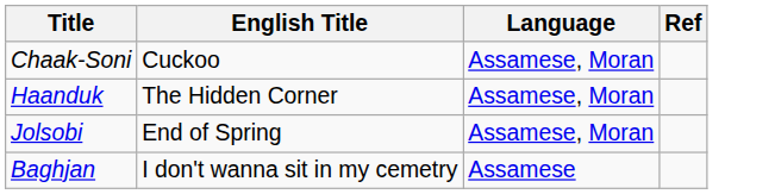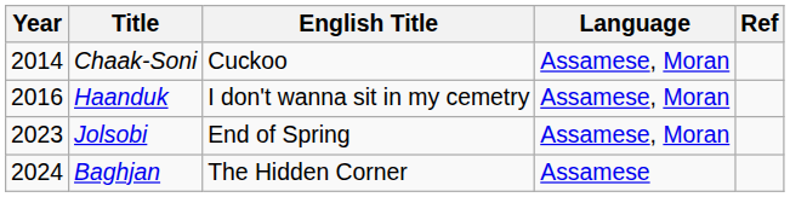 <table class="wikitable">
 <tr>
+<th>Year</th>
 <th>Title</th>
 <th>English Title</th>
 <th>Language</th>
 <th>Ref</th>
 </tr>
 <tr>
+<td>2014</td>
 <td><em>Chaak-Soni</em></td>
 <td>Cuckoo</td>
 <td><a href='#'>Assamese</a>, <a href='#'>Moran</a></td>
 <td></td>
 </tr>
 <tr>
+<td>2016</td>
 <td><em><a href='#'>Haanduk</a></em></td>
-<td>The Hidden Corner</td>
+<td>I don't wanna sit in my cemetry</td>
 <td><a href='#'>Assamese</a>, <a href='#'>Moran</a></td>
 <td></td>
 </tr>
 <tr>
+<td>2023</td>
 <td><em><a href='#'>Jolsobi</a></em></td>
 <td>End of Spring</td>
 <td><a href='#'>Assamese</a>, <a href='#'>Moran</a></td>
 <td></td>
 </tr>
 <tr>
+<td>2024</td>
 <td><a href='#'><em>Baghjan</em></a></td>
-<td>I don't wanna sit in my cemetry</td>
+<td>The Hidden Corner</td>
 <td><a href='#'>Assamese</a></td>
 <td></td>
 </tr>
 </table>
